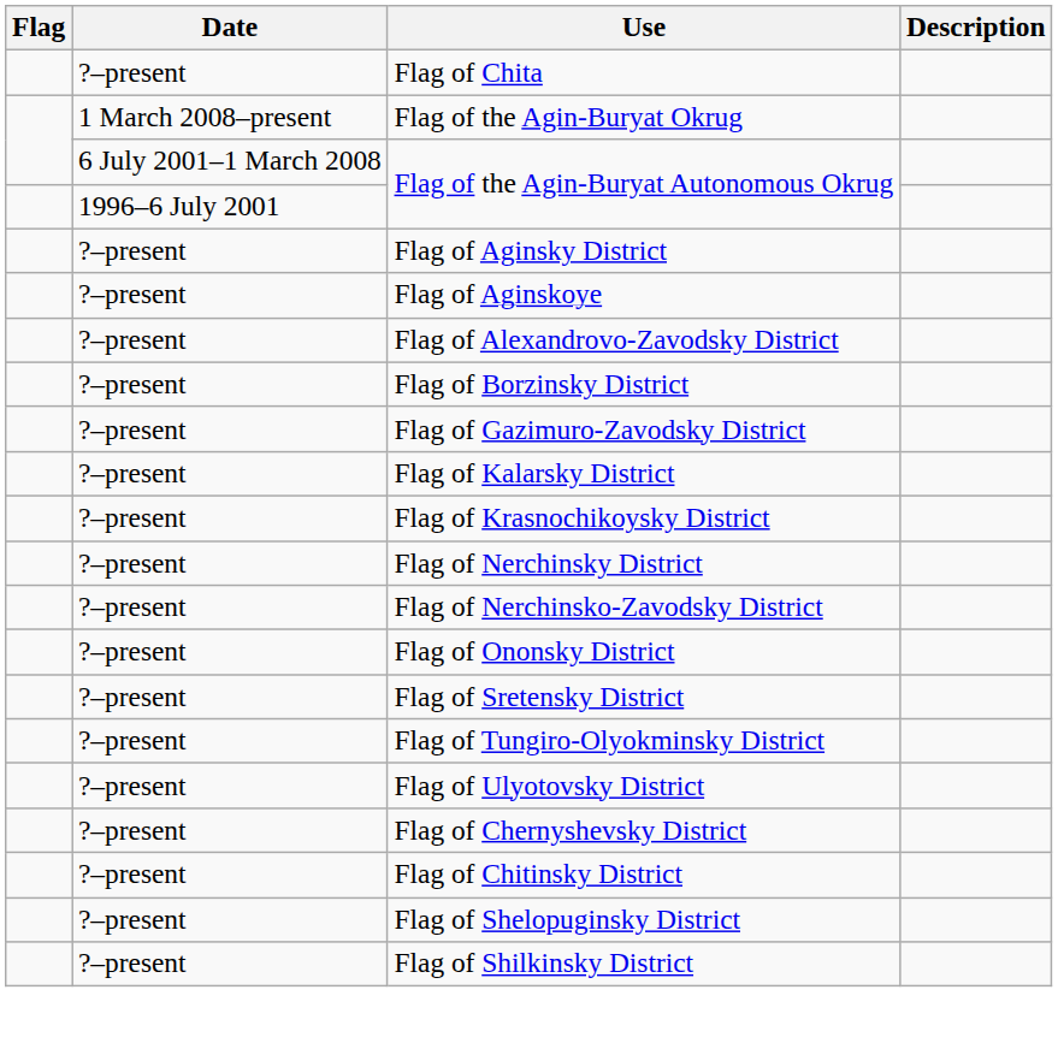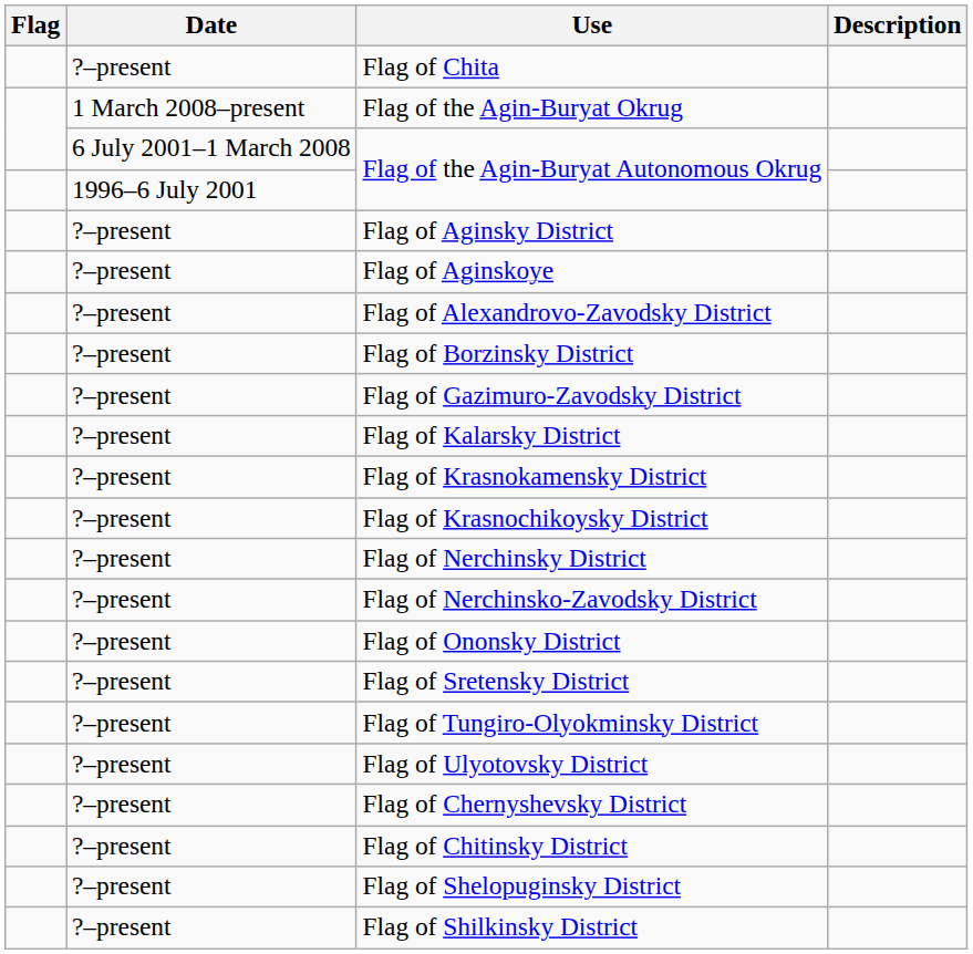 <table class="wikitable">
 <tr>
 <th>Flag</th>
 <th><strong>Date</strong></th>
 <th>Use</th>
 <th><strong>Description</strong></th>
 </tr>
 <tr>
 <td></td>
 <td>?–present</td>
 <td>Flag of <a href='#'>Chita</a></td>
 <td></td>
 </tr>
 <tr>
 <td rowspan="2"></td>
 <td>1 March 2008–present</td>
 <td>Flag of the <a href='#'>Agin-Buryat Okrug</a></td>
 <td></td>
 </tr>
 <tr>
 <td>6 July 2001–1 March 2008</td>
 <td rowspan="2"><a href='#'>Flag of</a> the <a href='#'>Agin-Buryat Autonomous Okrug</a></td>
 <td></td>
 </tr>
 <tr>
 <td></td>
 <td>1996–6 July 2001</td>
 <td></td>
 </tr>
 <tr>
 <td></td>
 <td>?–present</td>
 <td>Flag of <a href='#'>Aginsky District</a></td>
 <td></td>
 </tr>
 <tr>
 <td></td>
 <td>?–present</td>
 <td>Flag of <a href='#'>Aginskoye</a></td>
 <td></td>
 </tr>
 <tr>
 <td></td>
 <td>?–present</td>
 <td>Flag of <a href='#'>Alexandrovo-Zavodsky District</a></td>
 <td></td>
 </tr>
 <tr>
 <td></td>
 <td>?–present</td>
 <td>Flag of <a href='#'>Borzinsky District</a></td>
 <td></td>
 </tr>
 <tr>
 <td></td>
 <td>?–present</td>
 <td>Flag of <a href='#'>Gazimuro-Zavodsky District</a></td>
 <td></td>
 </tr>
 <tr>
 <td></td>
 <td>?–present</td>
 <td>Flag of <a href='#'>Kalarsky District</a></td>
+<td></td>
+</tr>
+<tr>
+<td></td>
+<td>?–present</td>
+<td>Flag of <a href='#'>Krasnokamensky District</a></td>
 <td></td>
 </tr>
 <tr>
 <td></td>
 <td>?–present</td>
 <td>Flag of <a href='#'>Krasnochikoysky District</a></td>
 <td></td>
 </tr>
 <tr>
 <td></td>
 <td>?–present</td>
 <td>Flag of <a href='#'>Nerchinsky District</a></td>
 <td></td>
 </tr>
 <tr>
 <td></td>
 <td>?–present</td>
 <td>Flag of <a href='#'>Nerchinsko-Zavodsky District</a></td>
 <td></td>
 </tr>
 <tr>
 <td></td>
 <td>?–present</td>
 <td>Flag of <a href='#'>Ononsky District</a></td>
 <td></td>
 </tr>
 <tr>
 <td></td>
 <td>?–present</td>
 <td>Flag of <a href='#'>Sretensky District</a></td>
 <td></td>
 </tr>
 <tr>
 <td></td>
 <td>?–present</td>
 <td>Flag of <a href='#'>Tungiro-Olyokminsky District</a></td>
 <td></td>
 </tr>
 <tr>
 <td></td>
 <td>?–present</td>
 <td>Flag of <a href='#'>Ulyotovsky District</a></td>
 <td></td>
 </tr>
 <tr>
 <td></td>
 <td>?–present</td>
 <td>Flag of <a href='#'>Chernyshevsky District</a></td>
 <td></td>
 </tr>
 <tr>
 <td></td>
 <td>?–present</td>
 <td>Flag of <a href='#'>Chitinsky District</a></td>
 <td></td>
 </tr>
 <tr>
 <td></td>
 <td>?–present</td>
 <td>Flag of <a href='#'>Shelopuginsky District</a></td>
 <td></td>
 </tr>
 <tr>
 <td></td>
 <td>?–present</td>
 <td>Flag of <a href='#'>Shilkinsky District</a></td>
 <td></td>
 </tr>
 </table>
